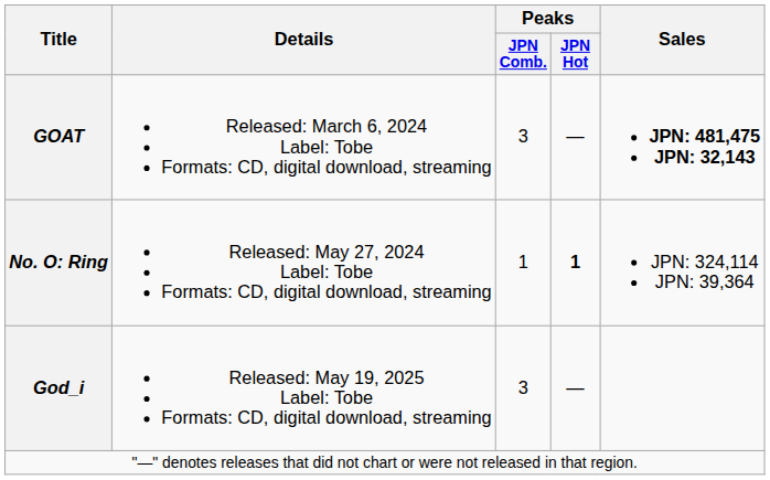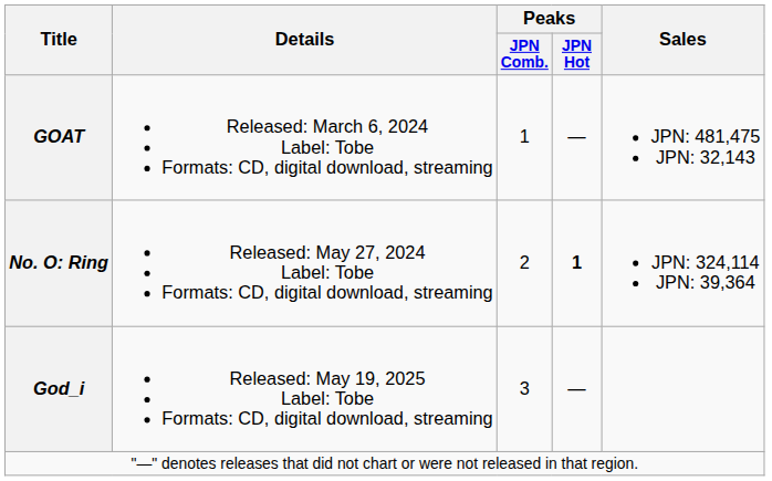 <table class="wikitable plainrowheaders" style="text-align:center">
 <tr>
 <th scope="col" rowspan="2">Title</th>
 <th scope="col" rowspan="2">Details</th>
 <th scope="col" colspan="2">Peaks</th>
 <th scope="col" rowspan="2">Sales</th>
 </tr>
 <tr>
 <th scope="col" style="width:2.75em;font-size:85%;"><a href='#'>JPN<br>Comb.</a><br></th>
 <th scope="col" style="font-size:85%; width:2.75em"><a href='#'>JPN<br>Hot</a><br></th>
 </tr>
 <tr>
 <th scope="row"><em>GOAT</em></th>
 <td><br><ul><li>Released: March 6, 2024</li><li>Label: Tobe</li><li>Formats: CD, digital download, streaming</li></ul></td>
-<td>3</td>
+<td>1</td>
 <td>—</td>
-<td><strong><br><ul><li>JPN: 481,475 </li><li>JPN: 32,143 </li></ul></strong></td>
+<td><br><ul><li>JPN: 481,475 </li><li>JPN: 32,143 </li></ul></td>
 </tr>
 <tr>
 <th scope="row"><em>No. O: Ring</em></th>
 <td><br><ul><li>Released: May 27, 2024</li><li>Label: Tobe</li><li>Formats: CD, digital download, streaming</li></ul></td>
-<td>1</td>
+<td>2</td>
 <td><strong>1</strong></td>
 <td><br><ul><li>JPN: 324,114 </li><li>JPN: 39,364 </li></ul></td>
 </tr>
 <tr>
 <th scope="row"><em>God_i</em></th>
 <td><br><ul><li>Released: May 19, 2025</li><li>Label: Tobe</li><li>Formats: CD, digital download, streaming</li></ul></td>
 <td>3</td>
 <td>—</td>
 </tr>
 <tr>
 <td colspan="6" style="font-size:85%">"—" denotes releases that did not chart or were not released in that region.</td>
 </tr>
 </table>
